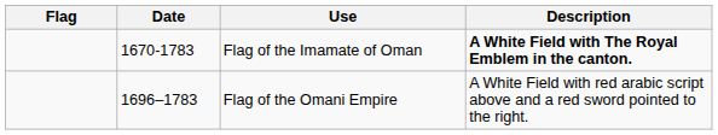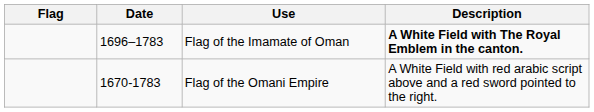 <table class="wikitable">
 <tr>
 <th style="width:110px;">Flag</th>
 <th style="width:100px;">Date</th>
 <th style="width:250px;">Use</th>
 <th style="width:250px;">Description</th>
 </tr>
 <tr>
 <td></td>
-<td>1670-1783</td>
+<td>1696–1783</td>
 <td>Flag of the Imamate of Oman</td>
 <td><strong>A White Field with The Royal Emblem in the canton.</strong></td>
 </tr>
 <tr>
 <td></td>
-<td>1696–1783</td>
+<td>1670-1783</td>
 <td>Flag of the Omani Empire</td>
 <td>A White Field with red arabic script above and a red sword pointed to the right.</td>
 </tr>
 </table>
